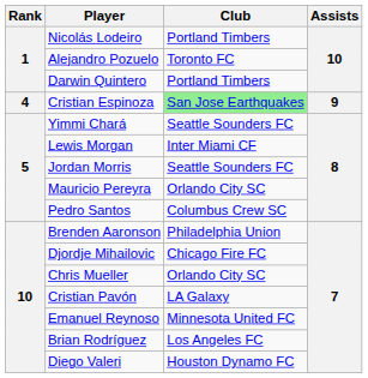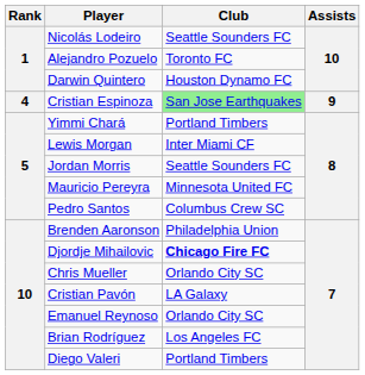 <table class="wikitable" style="text-align:center">
 <tr>
 <th>Rank</th>
 <th>Player</th>
 <th>Club</th>
 <th>Assists</th>
 </tr>
 <tr>
 <th rowspan="3">1</th>
 <td align="left"> <a href='#'>Nicolás Lodeiro</a></td>
-<td align="left"><a href='#'>Portland Timbers</a></td>
+<td align="left"><a href='#'>Seattle Sounders FC</a></td>
 <th rowspan="3">10</th>
 </tr>
 <tr>
 <td align="left"> <a href='#'>Alejandro Pozuelo</a></td>
 <td align="left"><a href='#'>Toronto FC</a></td>
 </tr>
 <tr>
 <td align="left"> <a href='#'>Darwin Quintero</a></td>
-<td align="left"><a href='#'>Portland Timbers</a></td>
+<td align="left"><a href='#'>Houston Dynamo FC</a></td>
 </tr>
 <tr>
 <th>4</th>
 <td align="left"> <a href='#'>Cristian Espinoza</a></td>
 <td align="left" style="background: lightgreen;"><a href='#'>San Jose Earthquakes</a></td>
 <th>9</th>
 </tr>
 <tr>
 <th rowspan="5">5</th>
 <td align="left"> <a href='#'>Yimmi Chará</a></td>
-<td align="left"><a href='#'>Seattle Sounders FC</a></td>
+<td align="left"><a href='#'>Portland Timbers</a></td>
 <th rowspan="5">8</th>
 </tr>
 <tr>
 <td align="left"> <a href='#'>Lewis Morgan</a></td>
 <td align="left"><a href='#'>Inter Miami CF</a></td>
 </tr>
 <tr>
 <td align="left"> <a href='#'>Jordan Morris</a></td>
 <td align="left"><a href='#'>Seattle Sounders FC</a></td>
 </tr>
 <tr>
 <td align="left"> <a href='#'>Mauricio Pereyra</a></td>
-<td align="left"><a href='#'>Orlando City SC</a></td>
+<td align="left"><a href='#'>Minnesota United FC</a></td>
 </tr>
 <tr>
 <td align="left"> <a href='#'>Pedro Santos</a></td>
 <td align="left"><a href='#'>Columbus Crew SC</a></td>
 </tr>
 <tr>
 <th rowspan="7">10</th>
 <td align="left"> <a href='#'>Brenden Aaronson</a></td>
 <td align="left"><a href='#'>Philadelphia Union</a></td>
 <th rowspan="7">7</th>
 </tr>
 <tr>
 <td align="left"> <a href='#'>Djordje Mihailovic</a></td>
-<td align="left"><a href='#'>Chicago Fire FC</a></td>
+<td align="left"><strong><a href='#'>Chicago Fire FC</a></strong></td>
 </tr>
 <tr>
 <td align="left"> <a href='#'>Chris Mueller</a></td>
 <td align="left"><a href='#'>Orlando City SC</a></td>
 </tr>
 <tr>
 <td align="left"> <a href='#'>Cristian Pavón</a></td>
 <td align="left"><a href='#'>LA Galaxy</a></td>
 </tr>
 <tr>
 <td align="left"> <a href='#'>Emanuel Reynoso</a></td>
-<td align="left"><a href='#'>Minnesota United FC</a></td>
+<td align="left"><a href='#'>Orlando City SC</a></td>
 </tr>
 <tr>
 <td align="left"> <a href='#'>Brian Rodríguez</a></td>
 <td align="left"><a href='#'>Los Angeles FC</a></td>
 </tr>
 <tr>
 <td align="left"> <a href='#'>Diego Valeri</a></td>
-<td align="left"><a href='#'>Houston Dynamo FC</a></td>
+<td align="left"><a href='#'>Portland Timbers</a></td>
 </tr>
 </table>
